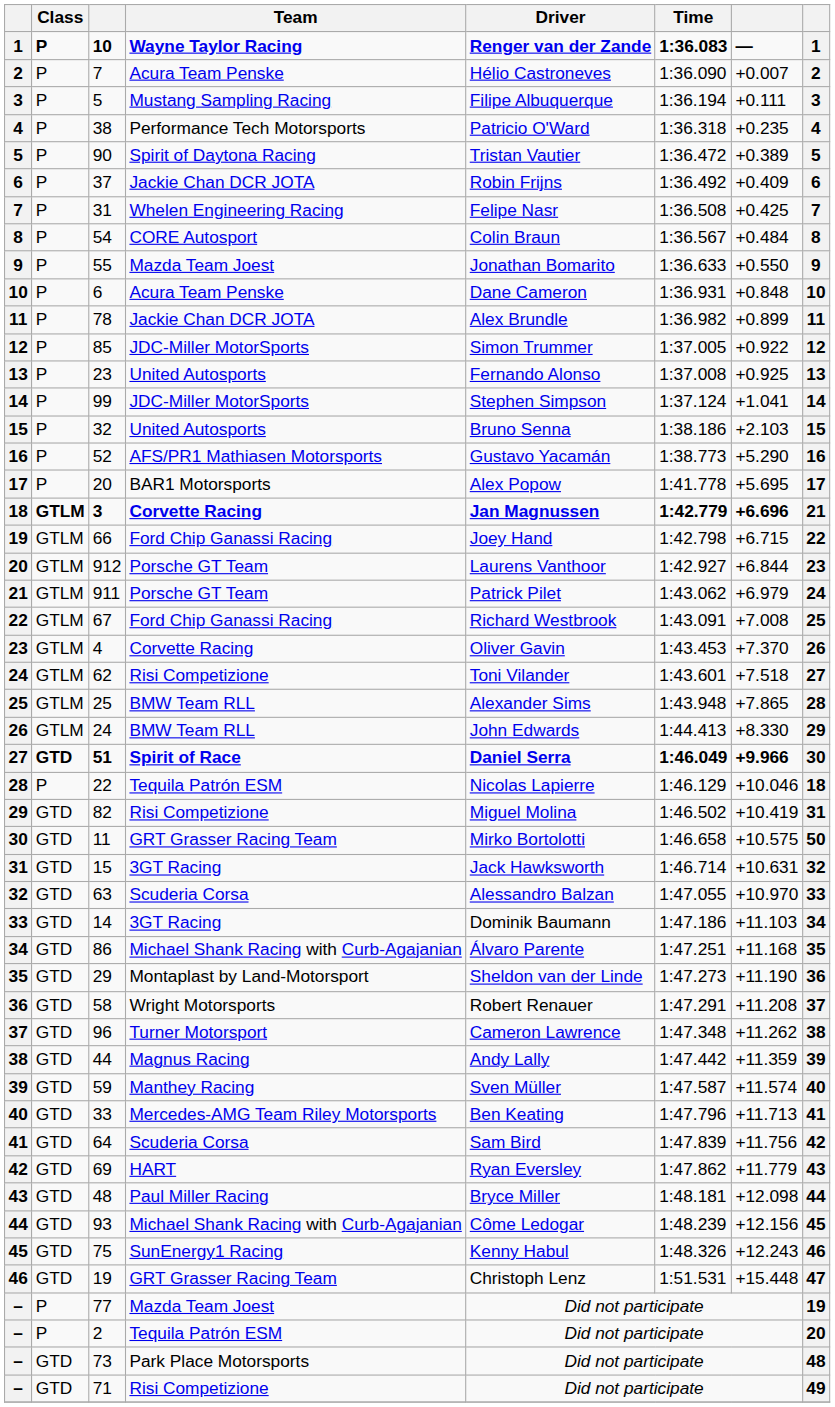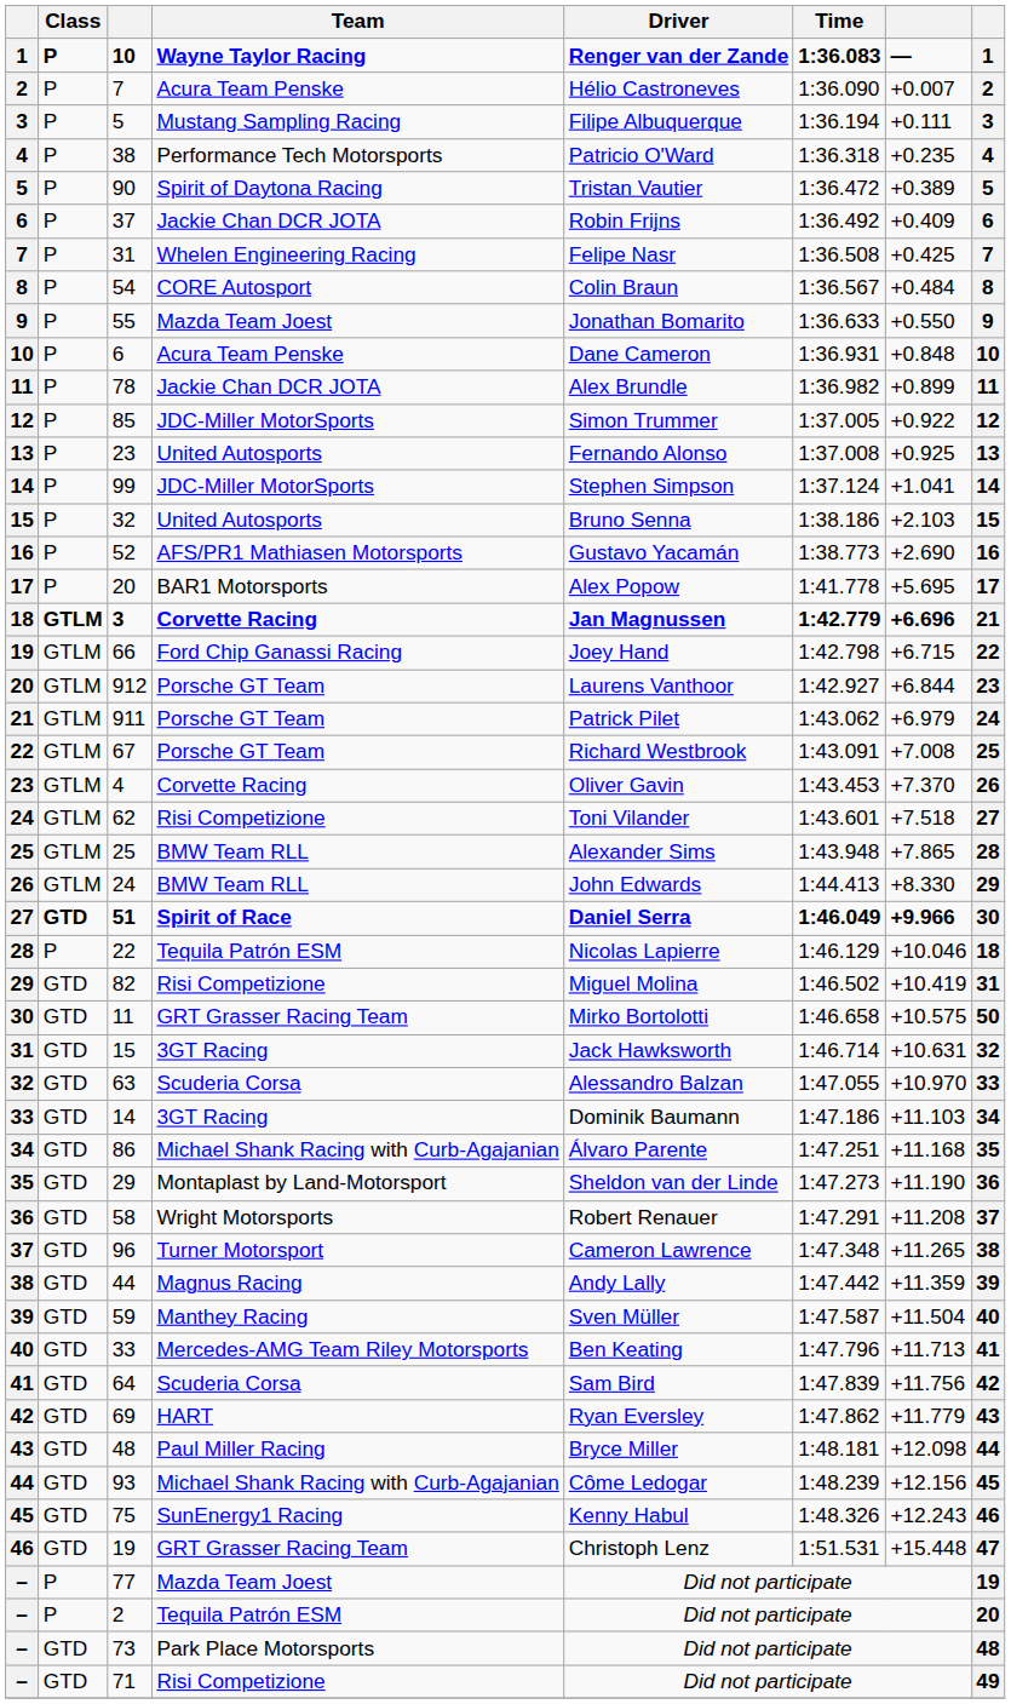 <table class="wikitable" ">
 <tr>
 <th scope="col"></th>
 <th scope="col">Class</th>
 <th scope="col"></th>
 <th scope="col">Team</th>
 <th scope="col">Driver</th>
 <th scope="col">Time</th>
 <th scope="col"></th>
 <th scope="col"></th>
 </tr>
 <tr>
 <th scope="row">1</th>
 <td><strong>P</strong></td>
 <td><strong>10</strong></td>
 <td><strong><a href='#'>Wayne Taylor Racing</a></strong></td>
 <td><strong><a href='#'>Renger van der Zande</a></strong></td>
 <td><strong>1:36.083</strong></td>
 <td><strong>—</strong></td>
 <th><strong>1</strong></th>
 </tr>
 <tr>
 <th scope="row">2</th>
 <td>P</td>
 <td>7</td>
 <td><a href='#'>Acura Team Penske</a></td>
 <td><a href='#'>Hélio Castroneves</a></td>
 <td>1:36.090</td>
 <td>+0.007</td>
 <th>2</th>
 </tr>
 <tr>
 <th scope="row">3</th>
 <td>P</td>
 <td>5</td>
 <td><a href='#'>Mustang Sampling Racing</a></td>
 <td><a href='#'>Filipe Albuquerque</a></td>
 <td>1:36.194</td>
 <td>+0.111</td>
 <th>3</th>
 </tr>
 <tr>
 <th scope="row">4</th>
 <td>P</td>
 <td>38</td>
 <td>Performance Tech Motorsports</td>
 <td><a href='#'>Patricio O'Ward</a></td>
 <td>1:36.318</td>
 <td>+0.235</td>
 <th>4</th>
 </tr>
 <tr>
 <th scope="row">5</th>
 <td>P</td>
 <td>90</td>
 <td><a href='#'>Spirit of Daytona Racing</a></td>
 <td><a href='#'>Tristan Vautier</a></td>
 <td>1:36.472</td>
 <td>+0.389</td>
 <th>5</th>
 </tr>
 <tr>
 <th scope="row">6</th>
 <td>P</td>
 <td>37</td>
 <td><a href='#'>Jackie Chan DCR JOTA</a></td>
 <td><a href='#'>Robin Frijns</a></td>
 <td>1:36.492</td>
 <td>+0.409</td>
 <th>6</th>
 </tr>
 <tr>
 <th scope="row">7</th>
 <td>P</td>
 <td>31</td>
 <td><a href='#'>Whelen Engineering Racing</a></td>
 <td><a href='#'>Felipe Nasr</a></td>
 <td>1:36.508</td>
 <td>+0.425</td>
 <th>7</th>
 </tr>
 <tr>
 <th scope="row">8</th>
 <td>P</td>
 <td>54</td>
 <td><a href='#'>CORE Autosport</a></td>
 <td><a href='#'>Colin Braun</a></td>
 <td>1:36.567</td>
 <td>+0.484</td>
 <th>8</th>
 </tr>
 <tr>
 <th scope="row">9</th>
 <td>P</td>
 <td>55</td>
 <td><a href='#'>Mazda Team Joest</a></td>
 <td><a href='#'>Jonathan Bomarito</a></td>
 <td>1:36.633</td>
 <td>+0.550</td>
 <th>9</th>
 </tr>
 <tr>
 <th scope="row">10</th>
 <td>P</td>
 <td>6</td>
 <td><a href='#'>Acura Team Penske</a></td>
 <td><a href='#'>Dane Cameron</a></td>
 <td>1:36.931</td>
 <td>+0.848</td>
 <th>10</th>
 </tr>
 <tr>
 <th scope="row">11</th>
 <td>P</td>
 <td>78</td>
 <td><a href='#'>Jackie Chan DCR JOTA</a></td>
 <td><a href='#'>Alex Brundle</a></td>
 <td>1:36.982</td>
 <td>+0.899</td>
 <th>11</th>
 </tr>
 <tr>
 <th scope="row">12</th>
 <td>P</td>
 <td>85</td>
 <td><a href='#'>JDC-Miller MotorSports</a></td>
 <td><a href='#'>Simon Trummer</a></td>
 <td>1:37.005</td>
 <td>+0.922</td>
 <th>12</th>
 </tr>
 <tr>
 <th scope="row">13</th>
 <td>P</td>
 <td>23</td>
 <td><a href='#'>United Autosports</a></td>
 <td><a href='#'>Fernando Alonso</a></td>
 <td>1:37.008</td>
 <td>+0.925</td>
 <th>13</th>
 </tr>
 <tr>
 <th scope="row">14</th>
 <td>P</td>
 <td>99</td>
 <td><a href='#'>JDC-Miller MotorSports</a></td>
 <td><a href='#'>Stephen Simpson</a></td>
 <td>1:37.124</td>
 <td>+1.041</td>
 <th>14</th>
 </tr>
 <tr>
 <th scope="row">15</th>
 <td>P</td>
 <td>32</td>
 <td><a href='#'>United Autosports</a></td>
 <td><a href='#'>Bruno Senna</a></td>
 <td>1:38.186</td>
 <td>+2.103</td>
 <th>15</th>
 </tr>
 <tr>
 <th scope="row">16</th>
 <td>P</td>
 <td>52</td>
 <td><a href='#'>AFS/PR1 Mathiasen Motorsports</a></td>
 <td><a href='#'>Gustavo Yacamán</a></td>
 <td>1:38.773</td>
-<td>+5.290</td>
+<td>+2.690</td>
 <th>16</th>
 </tr>
 <tr>
 <th scope="row">17</th>
 <td>P</td>
 <td>20</td>
 <td>BAR1 Motorsports</td>
 <td><a href='#'>Alex Popow</a></td>
 <td>1:41.778</td>
 <td>+5.695</td>
 <th>17</th>
 </tr>
 <tr>
 <th scope="row">18</th>
 <td><strong>GTLM</strong></td>
 <td><strong>3</strong></td>
 <td><strong><a href='#'>Corvette Racing</a></strong></td>
 <td><strong><a href='#'>Jan Magnussen</a></strong></td>
 <td><strong>1:42.779</strong></td>
 <td><strong>+6.696</strong></td>
 <th><strong>21</strong></th>
 </tr>
 <tr>
 <th scope="row">19</th>
 <td>GTLM</td>
 <td>66</td>
 <td><a href='#'>Ford Chip Ganassi Racing</a></td>
 <td><a href='#'>Joey Hand</a></td>
 <td>1:42.798</td>
 <td>+6.715</td>
 <th>22</th>
 </tr>
 <tr>
 <th scope="row">20</th>
 <td>GTLM</td>
 <td>912</td>
 <td><a href='#'>Porsche GT Team</a></td>
 <td><a href='#'>Laurens Vanthoor</a></td>
 <td>1:42.927</td>
 <td>+6.844</td>
 <th>23</th>
 </tr>
 <tr>
 <th scope="row">21</th>
 <td>GTLM</td>
 <td>911</td>
 <td><a href='#'>Porsche GT Team</a></td>
 <td><a href='#'>Patrick Pilet</a></td>
 <td>1:43.062</td>
 <td>+6.979</td>
 <th>24</th>
 </tr>
 <tr>
 <th scope="row">22</th>
 <td>GTLM</td>
 <td>67</td>
-<td><a href='#'>Ford Chip Ganassi Racing</a></td>
+<td><a href='#'>Porsche GT Team</a></td>
 <td><a href='#'>Richard Westbrook</a></td>
 <td>1:43.091</td>
 <td>+7.008</td>
 <th>25</th>
 </tr>
 <tr>
 <th scope="row">23</th>
 <td>GTLM</td>
 <td>4</td>
 <td><a href='#'>Corvette Racing</a></td>
 <td><a href='#'>Oliver Gavin</a></td>
 <td>1:43.453</td>
 <td>+7.370</td>
 <th>26</th>
 </tr>
 <tr>
 <th scope="row">24</th>
 <td>GTLM</td>
 <td>62</td>
 <td><a href='#'>Risi Competizione</a></td>
 <td><a href='#'>Toni Vilander</a></td>
 <td>1:43.601</td>
 <td>+7.518</td>
 <th>27</th>
 </tr>
 <tr>
 <th scope="row">25</th>
 <td>GTLM</td>
 <td>25</td>
 <td><a href='#'>BMW Team RLL</a></td>
 <td><a href='#'>Alexander Sims</a></td>
 <td>1:43.948</td>
 <td>+7.865</td>
 <th>28</th>
 </tr>
 <tr>
 <th scope="row">26</th>
 <td>GTLM</td>
 <td>24</td>
 <td><a href='#'>BMW Team RLL</a></td>
 <td><a href='#'>John Edwards</a></td>
 <td>1:44.413</td>
 <td>+8.330</td>
 <th>29</th>
 </tr>
 <tr>
 <th scope="row">27</th>
 <td><strong>GTD</strong></td>
 <td><strong>51</strong></td>
 <td><strong><a href='#'>Spirit of Race</a></strong></td>
 <td><strong><a href='#'>Daniel Serra</a></strong></td>
 <td><strong>1:46.049</strong></td>
 <td><strong>+9.966</strong></td>
 <th><strong>30</strong></th>
 </tr>
 <tr>
 <th scope="row">28</th>
 <td>P</td>
 <td>22</td>
 <td><a href='#'>Tequila Patrón ESM</a></td>
 <td><a href='#'>Nicolas Lapierre</a></td>
 <td>1:46.129</td>
 <td>+10.046</td>
 <th>18</th>
 </tr>
 <tr>
 <th scope="row">29</th>
 <td>GTD</td>
 <td>82</td>
 <td><a href='#'>Risi Competizione</a></td>
 <td><a href='#'>Miguel Molina</a></td>
 <td>1:46.502</td>
 <td>+10.419</td>
 <th>31</th>
 </tr>
 <tr>
 <th scope="row">30</th>
 <td>GTD</td>
 <td>11</td>
 <td><a href='#'>GRT Grasser Racing Team</a></td>
 <td><a href='#'>Mirko Bortolotti</a></td>
 <td>1:46.658</td>
 <td>+10.575</td>
 <th>50</th>
 </tr>
 <tr>
 <th scope="row">31</th>
 <td>GTD</td>
 <td>15</td>
 <td><a href='#'>3GT Racing</a></td>
 <td><a href='#'>Jack Hawksworth</a></td>
 <td>1:46.714</td>
 <td>+10.631</td>
 <th>32</th>
 </tr>
 <tr>
 <th scope="row">32</th>
 <td>GTD</td>
 <td>63</td>
 <td><a href='#'>Scuderia Corsa</a></td>
 <td><a href='#'>Alessandro Balzan</a></td>
 <td>1:47.055</td>
 <td>+10.970</td>
 <th>33</th>
 </tr>
 <tr>
 <th scope="row">33</th>
 <td>GTD</td>
 <td>14</td>
 <td><a href='#'>3GT Racing</a></td>
 <td>Dominik Baumann</td>
 <td>1:47.186</td>
 <td>+11.103</td>
 <th>34</th>
 </tr>
 <tr>
 <th scope="row">34</th>
 <td>GTD</td>
 <td>86</td>
 <td><a href='#'>Michael Shank Racing</a> with <a href='#'>Curb-Agajanian</a></td>
 <td><a href='#'>Álvaro Parente</a></td>
 <td>1:47.251</td>
 <td>+11.168</td>
 <th>35</th>
 </tr>
 <tr>
 <th scope="row">35</th>
 <td>GTD</td>
 <td>29</td>
 <td>Montaplast by Land-Motorsport</td>
 <td><a href='#'>Sheldon van der Linde</a></td>
 <td>1:47.273</td>
 <td>+11.190</td>
 <th>36</th>
 </tr>
 <tr>
 <th scope="row">36</th>
 <td>GTD</td>
 <td>58</td>
 <td>Wright Motorsports</td>
 <td>Robert Renauer</td>
 <td>1:47.291</td>
 <td>+11.208</td>
 <th>37</th>
 </tr>
 <tr>
 <th scope="row">37</th>
 <td>GTD</td>
 <td>96</td>
 <td><a href='#'>Turner Motorsport</a></td>
 <td><a href='#'>Cameron Lawrence</a></td>
 <td>1:47.348</td>
-<td>+11.262</td>
+<td>+11.265</td>
 <th>38</th>
 </tr>
 <tr>
 <th scope="row">38</th>
 <td>GTD</td>
 <td>44</td>
 <td><a href='#'>Magnus Racing</a></td>
 <td><a href='#'>Andy Lally</a></td>
 <td>1:47.442</td>
 <td>+11.359</td>
 <th>39</th>
 </tr>
 <tr>
 <th scope="row">39</th>
 <td>GTD</td>
 <td>59</td>
 <td><a href='#'>Manthey Racing</a></td>
 <td><a href='#'>Sven Müller</a></td>
 <td>1:47.587</td>
-<td>+11.574</td>
+<td>+11.504</td>
 <th>40</th>
 </tr>
 <tr>
 <th scope="row">40</th>
 <td>GTD</td>
 <td>33</td>
 <td><a href='#'>Mercedes-AMG Team Riley Motorsports</a></td>
 <td><a href='#'>Ben Keating</a></td>
 <td>1:47.796</td>
 <td>+11.713</td>
 <th>41</th>
 </tr>
 <tr>
 <th scope="row">41</th>
 <td>GTD</td>
 <td>64</td>
 <td><a href='#'>Scuderia Corsa</a></td>
 <td><a href='#'>Sam Bird</a></td>
 <td>1:47.839</td>
 <td>+11.756</td>
 <th>42</th>
 </tr>
 <tr>
 <th scope="row">42</th>
 <td>GTD</td>
 <td>69</td>
 <td><a href='#'>HART</a></td>
 <td><a href='#'>Ryan Eversley</a></td>
 <td>1:47.862</td>
 <td>+11.779</td>
 <th>43</th>
 </tr>
 <tr>
 <th scope="row">43</th>
 <td>GTD</td>
 <td>48</td>
 <td><a href='#'>Paul Miller Racing</a></td>
 <td><a href='#'>Bryce Miller</a></td>
 <td>1:48.181</td>
 <td>+12.098</td>
 <th>44</th>
 </tr>
 <tr>
 <th scope="row">44</th>
 <td>GTD</td>
 <td>93</td>
 <td><a href='#'>Michael Shank Racing</a> with <a href='#'>Curb-Agajanian</a></td>
 <td><a href='#'>Côme Ledogar</a></td>
 <td>1:48.239</td>
 <td>+12.156</td>
 <th>45</th>
 </tr>
 <tr>
 <th scope="row">45</th>
 <td>GTD</td>
 <td>75</td>
 <td><a href='#'>SunEnergy1 Racing</a></td>
 <td><a href='#'>Kenny Habul</a></td>
 <td>1:48.326</td>
 <td>+12.243</td>
 <th>46</th>
 </tr>
 <tr>
 <th scope="row">46</th>
 <td>GTD</td>
 <td>19</td>
 <td><a href='#'>GRT Grasser Racing Team</a></td>
 <td>Christoph Lenz</td>
 <td>1:51.531</td>
 <td>+15.448</td>
 <th>47</th>
 </tr>
 <tr>
 <th scope="row">–</th>
 <td>P</td>
 <td>77</td>
 <td><a href='#'>Mazda Team Joest</a></td>
 <td colspan=3 align=center><em>Did not participate</em></td>
 <th>19</th>
 </tr>
 <tr>
 <th scope="row">–</th>
 <td>P</td>
 <td>2</td>
 <td><a href='#'>Tequila Patrón ESM</a></td>
 <td colspan=3 align=center><em>Did not participate</em></td>
 <th>20</th>
 </tr>
 <tr>
 <th scope="row">–</th>
 <td>GTD</td>
 <td>73</td>
 <td>Park Place Motorsports</td>
 <td colspan=3 align=center><em>Did not participate</em></td>
 <th>48</th>
 </tr>
 <tr>
 <th scope="row">–</th>
 <td>GTD</td>
 <td>71</td>
 <td><a href='#'>Risi Competizione</a></td>
 <td colspan=3 align=center><em>Did not participate</em></td>
 <th>49</th>
 </tr>
 <tr>
 </tr>
 </table>
